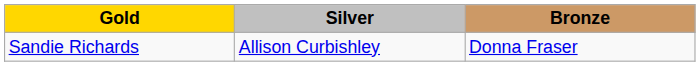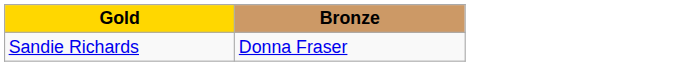 <table class="wikitable" style="text-align:left">
 <tr align="center">
 <td width=200 bgcolor=gold><strong>Gold</strong></td>
-<td width=200 bgcolor=silver><strong>Silver</strong></td>
 <td width=200 bgcolor=CC9966><strong>Bronze</strong></td>
 </tr>
 <tr>
 <td><a href='#'>Sandie Richards</a><br><em></em></td>
-<td><a href='#'>Allison Curbishley</a><br><em></em></td>
 <td><a href='#'>Donna Fraser</a><br><em></em></td>
 </tr>
 </table>
